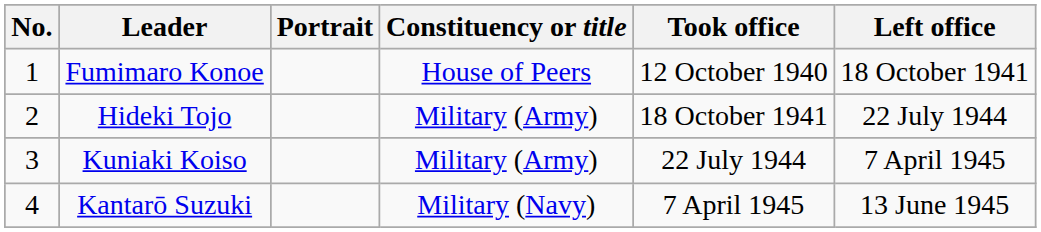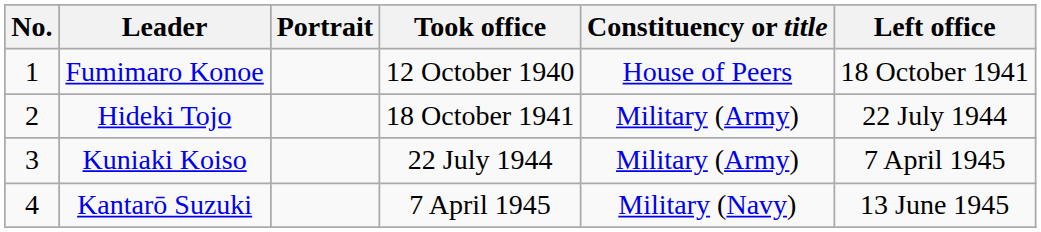 <table class="wikitable" style="text-align:center">
 <tr>
 <th>No.</th>
 <th>Leader<br></th>
 <th class="unsortable">Portrait</th>
+<th>Took office</th>
 <th>Constituency or <em>title</em></th>
-<th>Took office</th>
 <th>Left office</th>
 </tr>
 <tr>
 <td>1</td>
 <td><a href='#'>Fumimaro Konoe</a> </td>
 <td></td>
+<td>12 October 1940</td>
 <td><a href='#'>House of Peers</a></td>
-<td>12 October 1940</td>
 <td>18 October 1941</td>
 </tr>
 <tr>
 <td>2</td>
 <td><a href='#'>Hideki Tojo</a> </td>
 <td></td>
+<td>18 October 1941</td>
 <td><a href='#'>Military</a> (<a href='#'>Army</a>)</td>
-<td>18 October 1941</td>
 <td>22 July 1944</td>
 </tr>
 <tr>
 <td>3</td>
 <td><a href='#'>Kuniaki Koiso</a> </td>
 <td></td>
+<td>22 July 1944</td>
 <td><a href='#'>Military</a> (<a href='#'>Army</a>)</td>
-<td>22 July 1944</td>
 <td>7 April 1945</td>
 </tr>
 <tr>
 <td>4</td>
 <td><a href='#'>Kantarō Suzuki</a> </td>
 <td></td>
+<td>7 April 1945</td>
 <td><a href='#'>Military</a> (<a href='#'>Navy</a>)</td>
-<td>7 April 1945</td>
 <td>13 June 1945</td>
 </tr>
 </table>
